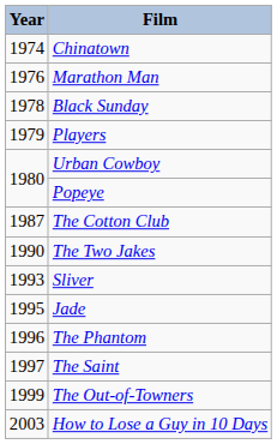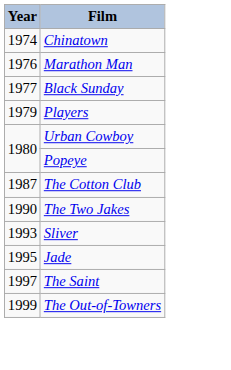 <table class="wikitable" style="font-size:95%;">
 <tr>
 <th style="background:#B0C4DE;">Year</th>
 <th style="background:#B0C4DE;">Film</th>
 </tr>
 <tr>
 <td>1974</td>
 <td><em><a href='#'>Chinatown</a></em></td>
 </tr>
 <tr>
 <td>1976</td>
 <td><em><a href='#'>Marathon Man</a></em></td>
 </tr>
 <tr>
-<td>1978</td>
+<td>1977</td>
 <td><em><a href='#'>Black Sunday</a></em></td>
 </tr>
 <tr>
 <td>1979</td>
 <td><em><a href='#'>Players</a></em></td>
 </tr>
 <tr>
 <td rowspan="2">1980</td>
 <td><em><a href='#'>Urban Cowboy</a></em></td>
 </tr>
 <tr>
 <td><em><a href='#'>Popeye</a></em></td>
 </tr>
 <tr>
 <td>1987</td>
 <td><em><a href='#'>The Cotton Club</a></em></td>
 </tr>
 <tr>
 <td>1990</td>
 <td><em><a href='#'>The Two Jakes</a></em></td>
 </tr>
 <tr>
 <td>1993</td>
 <td><em><a href='#'>Sliver</a></em></td>
 </tr>
 <tr>
 <td>1995</td>
 <td><em><a href='#'>Jade</a></em></td>
 </tr>
 <tr>
-<td>1996</td>
-<td><em><a href='#'>The Phantom</a></em></td>
-</tr>
-<tr>
 <td>1997</td>
 <td><em><a href='#'>The Saint</a></em></td>
 </tr>
 <tr>
 <td>1999</td>
 <td><em><a href='#'>The Out-of-Towners</a></em></td>
 </tr>
-<tr>
-<td>2003</td>
-<td><em><a href='#'>How to Lose a Guy in 10 Days</a></em></td>
-</tr>
 </table>
